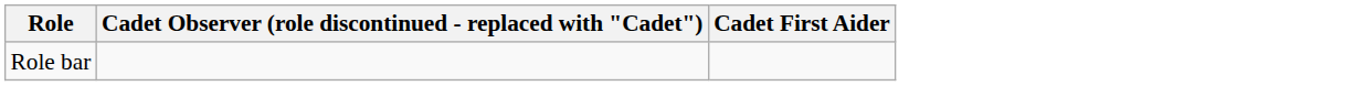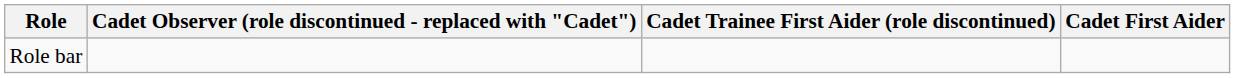 <table class="wikitable" style="text-align:center">
 <tr>
 <th>Role</th>
 <th>Cadet Observer (role discontinued - replaced with "Cadet")</th>
+<th>Cadet Trainee First Aider (role discontinued)</th>
 <th>Cadet First Aider</th>
 </tr>
 <tr>
 <td>Role bar</td>
 <td></td>
 <td></td>
+<td></td>
 </tr>
 </table>
